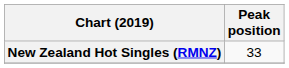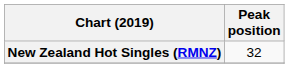 <table class="wikitable sortable plainrowheaders" style="text-align:center">
 <tr>
 <th scope="col">Chart (2019)</th>
 <th scope="col">Peak<br>position</th>
 </tr>
 <tr>
 <th scope="row">New Zealand Hot Singles (<a href='#'>RMNZ</a>)</th>
-<td>33</td>
+<td>32</td>
 </tr>
 <tr>
 </tr>
 <tr>
 </tr>
 </table>
